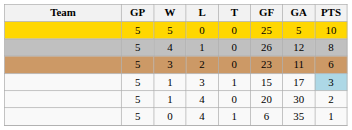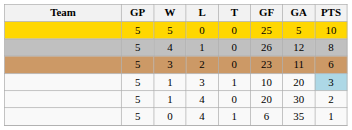 <table class="wikitable" style="text-align:center;">
 <tr>
 <th width=165>Team</th>
 <th width=40>GP</th>
 <th width=40>W</th>
 <th width=40>L</th>
 <th width=40>T</th>
 <th width=40>GF</th>
 <th width=40>GA</th>
 <th width=40>PTS</th>
 </tr>
 <tr style="background:gold">
 <td style="text-align:left;"></td>
 <td>5</td>
 <td>5</td>
 <td>0</td>
 <td>0</td>
 <td>25</td>
 <td>5</td>
 <td>10</td>
 </tr>
 <tr style="background:silver">
 <td style="text-align:left;"></td>
 <td>5</td>
 <td>4</td>
 <td>1</td>
 <td>0</td>
 <td>26</td>
 <td>12</td>
 <td>8</td>
 </tr>
 <tr style="background:cc9966"   bgcolor="cc9966">
 <td style="text-align:left;"></td>
 <td>5</td>
 <td>3</td>
 <td>2</td>
 <td>0</td>
 <td>23</td>
 <td>11</td>
 <td>6</td>
 </tr>
 <tr>
 <td style="text-align:left;"></td>
 <td>5</td>
 <td>1</td>
 <td>3</td>
 <td>1</td>
-<td>15</td>
-<td>17</td>
+<td>10</td>
+<td>20</td>
 <td style="background: lightblue;">3</td>
 </tr>
 <tr>
 <td style="text-align:left;"></td>
 <td>5</td>
 <td>1</td>
 <td>4</td>
 <td>0</td>
 <td>20</td>
 <td>30</td>
 <td>2</td>
 </tr>
 <tr>
 <td style="text-align:left;"></td>
 <td>5</td>
 <td>0</td>
 <td>4</td>
 <td>1</td>
 <td>6</td>
 <td>35</td>
 <td>1</td>
 </tr>
 <tr>
 </tr>
 </table>
